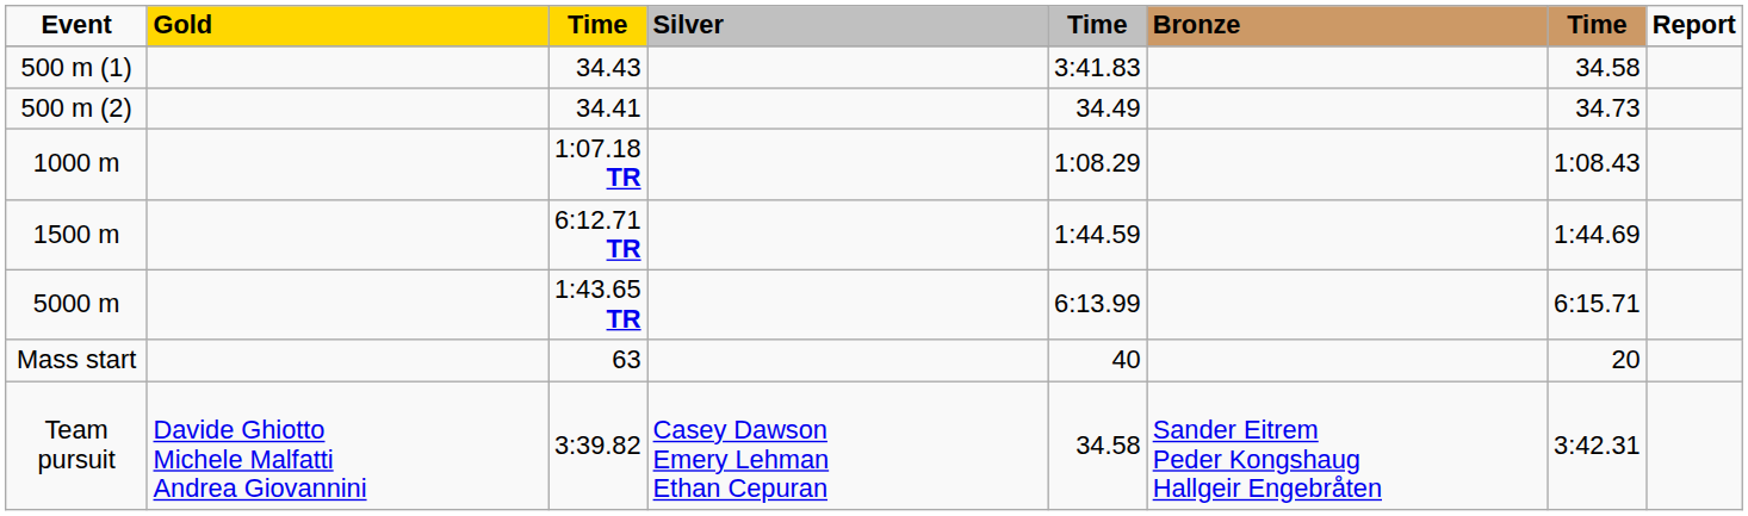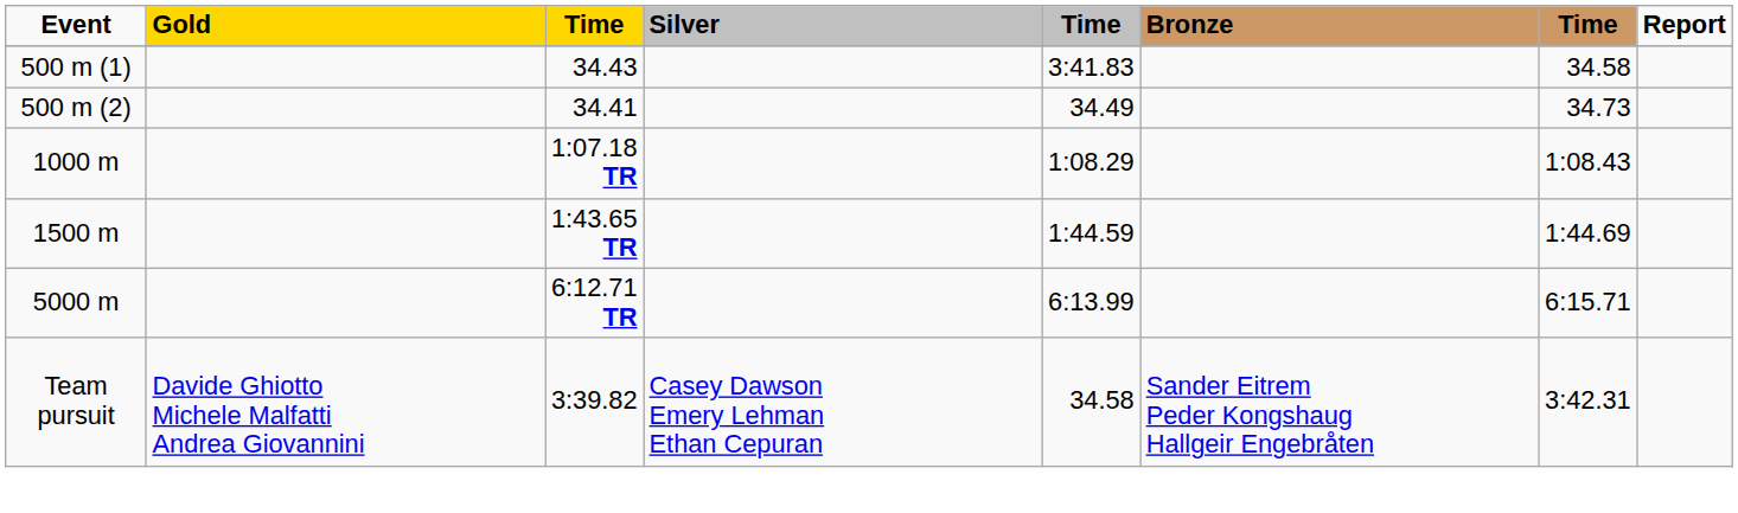 <table class="wikitable">
 <tr>
 <td width="80" align="center"><strong>Event</strong></td>
 <td width="240" bgcolor="gold"><strong>Gold</strong></td>
 <td width="50" bgcolor="gold" align="center"><strong>Time</strong></td>
 <td width="240" bgcolor="silver"><strong>Silver</strong></td>
 <td width="50" bgcolor="silver" align="center"><strong>Time</strong></td>
 <td width="240" bgcolor="#CC9966"><strong>Bronze</strong></td>
 <td width="50" bgcolor="#CC9966" align="center"><strong>Time</strong></td>
 <td width="50" align="center"><strong>Report</strong></td>
 </tr>
 <tr bgcolor="#cccccc">
 </tr>
 <tr>
 <td align="center">500 m (1)</td>
 <td></td>
 <td align="right">34.43</td>
 <td></td>
 <td align="right">3:41.83</td>
 <td></td>
 <td align="right">34.58</td>
 <td align="center"></td>
 </tr>
 <tr>
 <td align="center">500 m (2)</td>
 <td></td>
 <td align="right">34.41</td>
 <td></td>
 <td align="right">34.49</td>
 <td></td>
 <td align="right">34.73</td>
 <td align="center"></td>
 </tr>
 <tr>
 <td align="center">1000 m</td>
 <td></td>
 <td align="right">1:07.18<br><strong><a href='#'>TR</a></strong></td>
 <td></td>
 <td align="right">1:08.29</td>
 <td></td>
 <td align="right">1:08.43</td>
 <td align="center"></td>
 </tr>
 <tr>
 <td align="center">1500 m</td>
 <td></td>
-<td align="right">6:12.71<br><strong><a href='#'>TR</a></strong></td>
+<td align="right">1:43.65<br><strong><a href='#'>TR</a></strong></td>
 <td></td>
 <td align="right">1:44.59</td>
 <td></td>
 <td align="right">1:44.69</td>
 <td align="center"></td>
 </tr>
 <tr>
 <td align="center">5000 m</td>
 <td></td>
-<td align="right">1:43.65<br><strong><a href='#'>TR</a></strong></td>
+<td align="right">6:12.71<br><strong><a href='#'>TR</a></strong></td>
 <td></td>
 <td align="right">6:13.99</td>
 <td></td>
 <td align="right">6:15.71</td>
-<td align="center"></td>
-</tr>
-<tr>
-<td align="center">Mass start</td>
-<td></td>
-<td align="right">63</td>
-<td></td>
-<td align="right">40</td>
-<td></td>
-<td align="right">20</td>
 <td align="center"></td>
 </tr>
 <tr>
 <td align="center">Team pursuit</td>
 <td><br><a href='#'>Davide Ghiotto</a><br><a href='#'>Michele Malfatti</a><br><a href='#'>Andrea Giovannini</a></td>
 <td align="right">3:39.82</td>
 <td><br><a href='#'>Casey Dawson</a><br><a href='#'>Emery Lehman</a><br><a href='#'>Ethan Cepuran</a></td>
 <td align="right">34.58</td>
 <td><br><a href='#'>Sander Eitrem</a><br><a href='#'>Peder Kongshaug</a><br><a href='#'>Hallgeir Engebråten</a></td>
 <td align="right">3:42.31</td>
 <td align="center"></td>
 </tr>
 </table>
